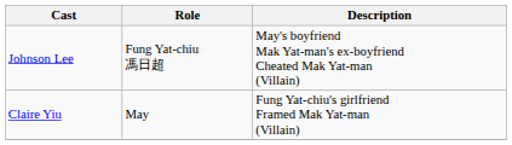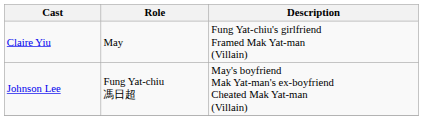 <table class="wikitable" width="70%">
 <tr>
 <th>Cast</th>
 <th>Role</th>
 <th>Description</th>
 </tr>
 <tr>
+<td><a href='#'>Claire Yiu</a></td>
+<td>May</td>
+<td>Fung Yat-chiu's girlfriend<br>Framed Mak Yat-man<br>(Villain)</td>
+</tr>
+<tr>
 <td><a href='#'>Johnson Lee</a></td>
 <td>Fung Yat-chiu<br>馮日超</td>
 <td>May's boyfriend<br>Mak Yat-man's ex-boyfriend<br>Cheated Mak Yat-man<br>(Villain)</td>
 </tr>
 <tr>
-<td><a href='#'>Claire Yiu</a></td>
-<td>May</td>
-<td>Fung Yat-chiu's girlfriend<br>Framed Mak Yat-man<br>(Villain)</td>
-</tr>
-<tr>
 </tr>
 </table>
